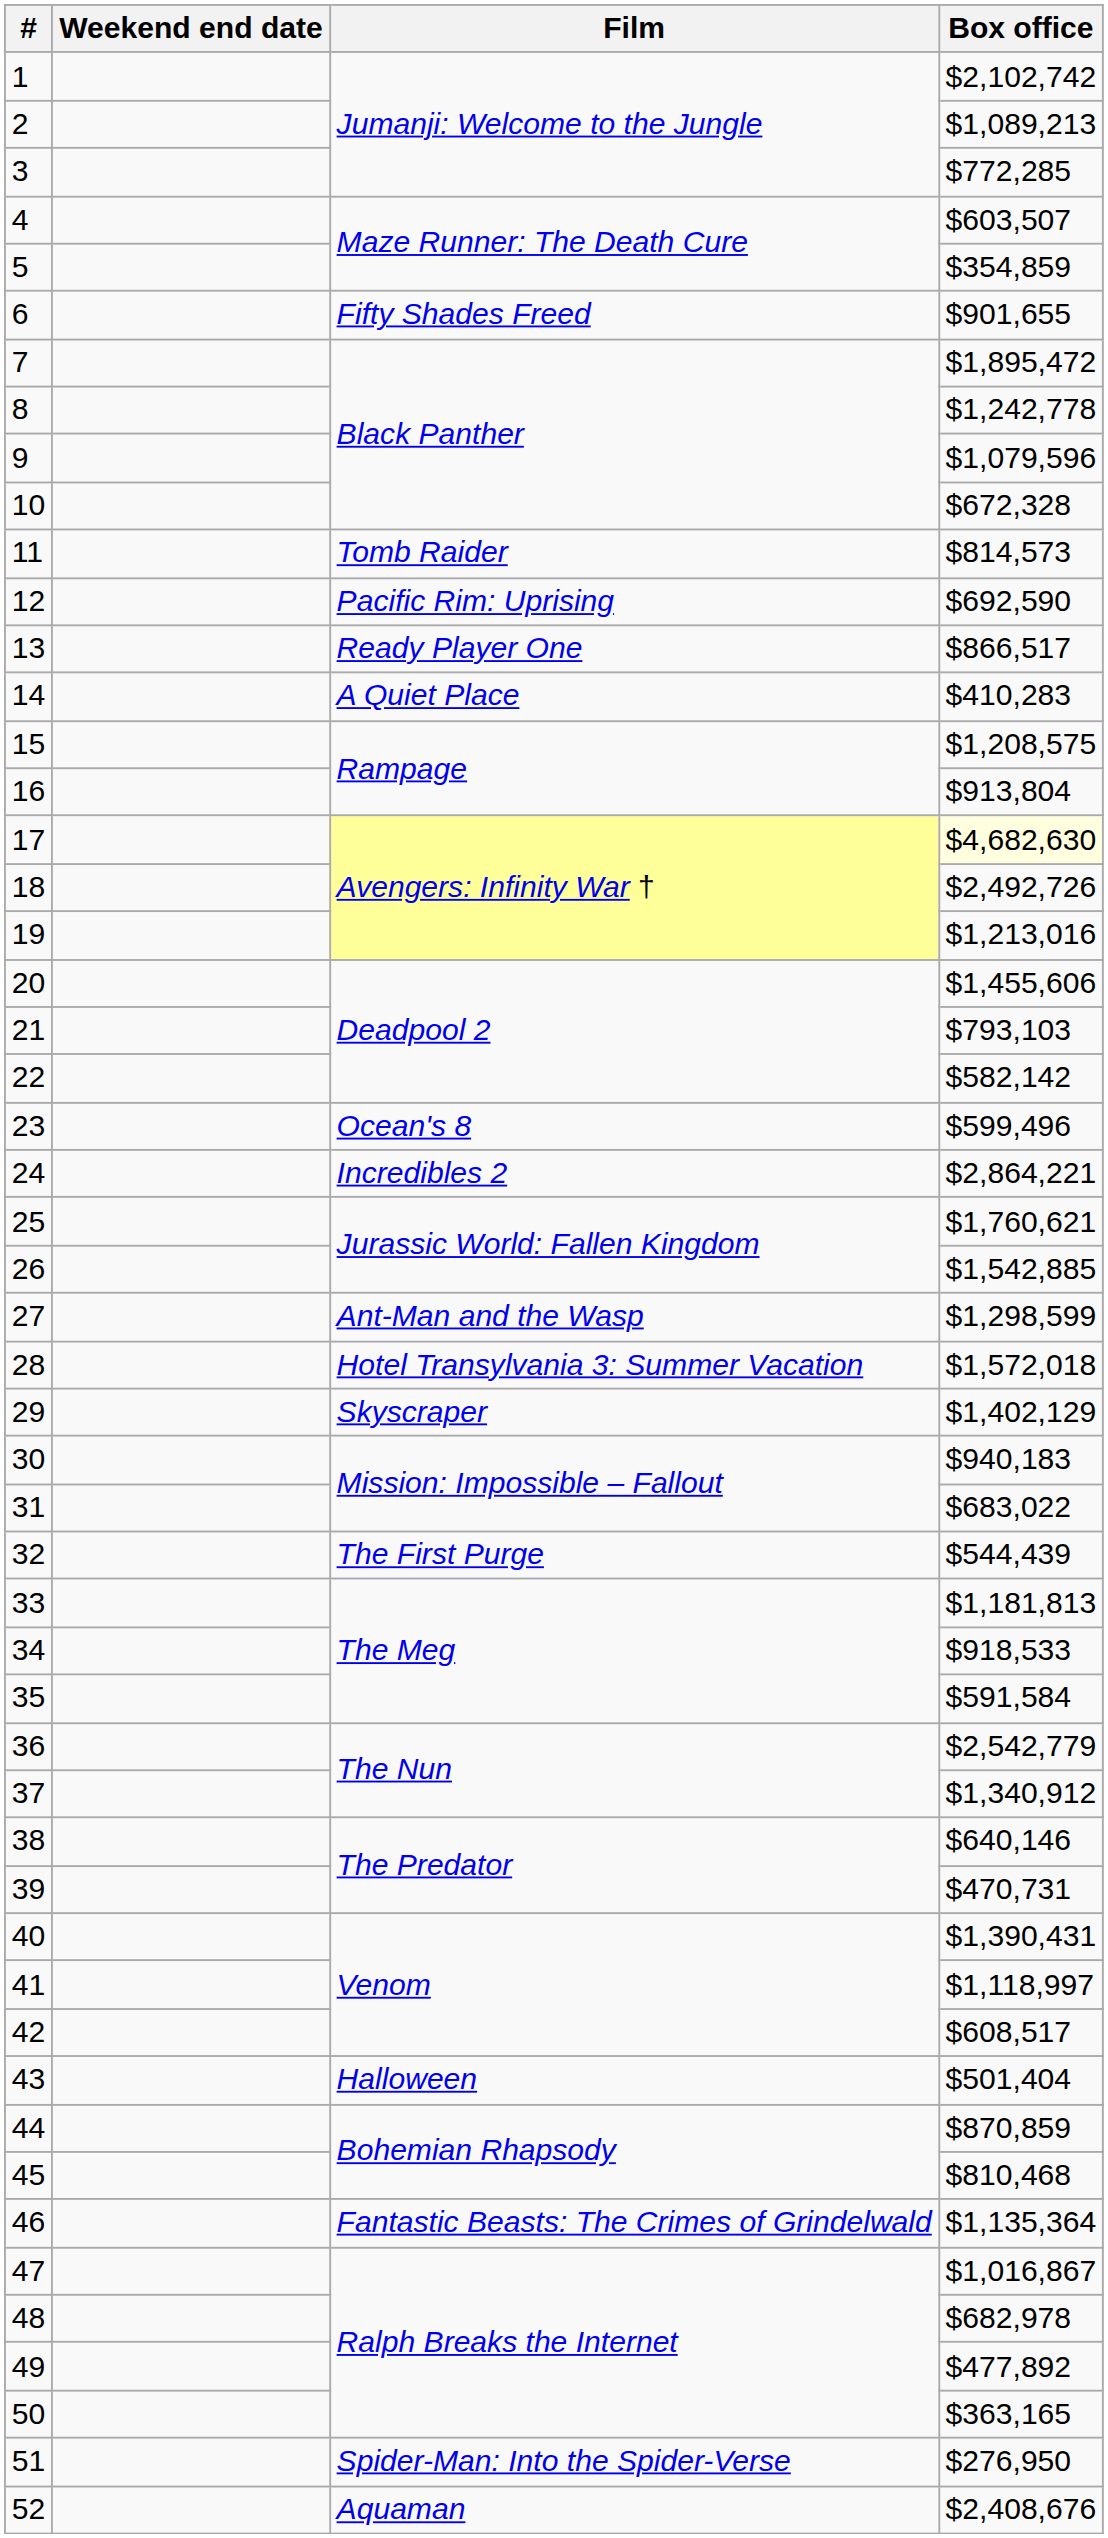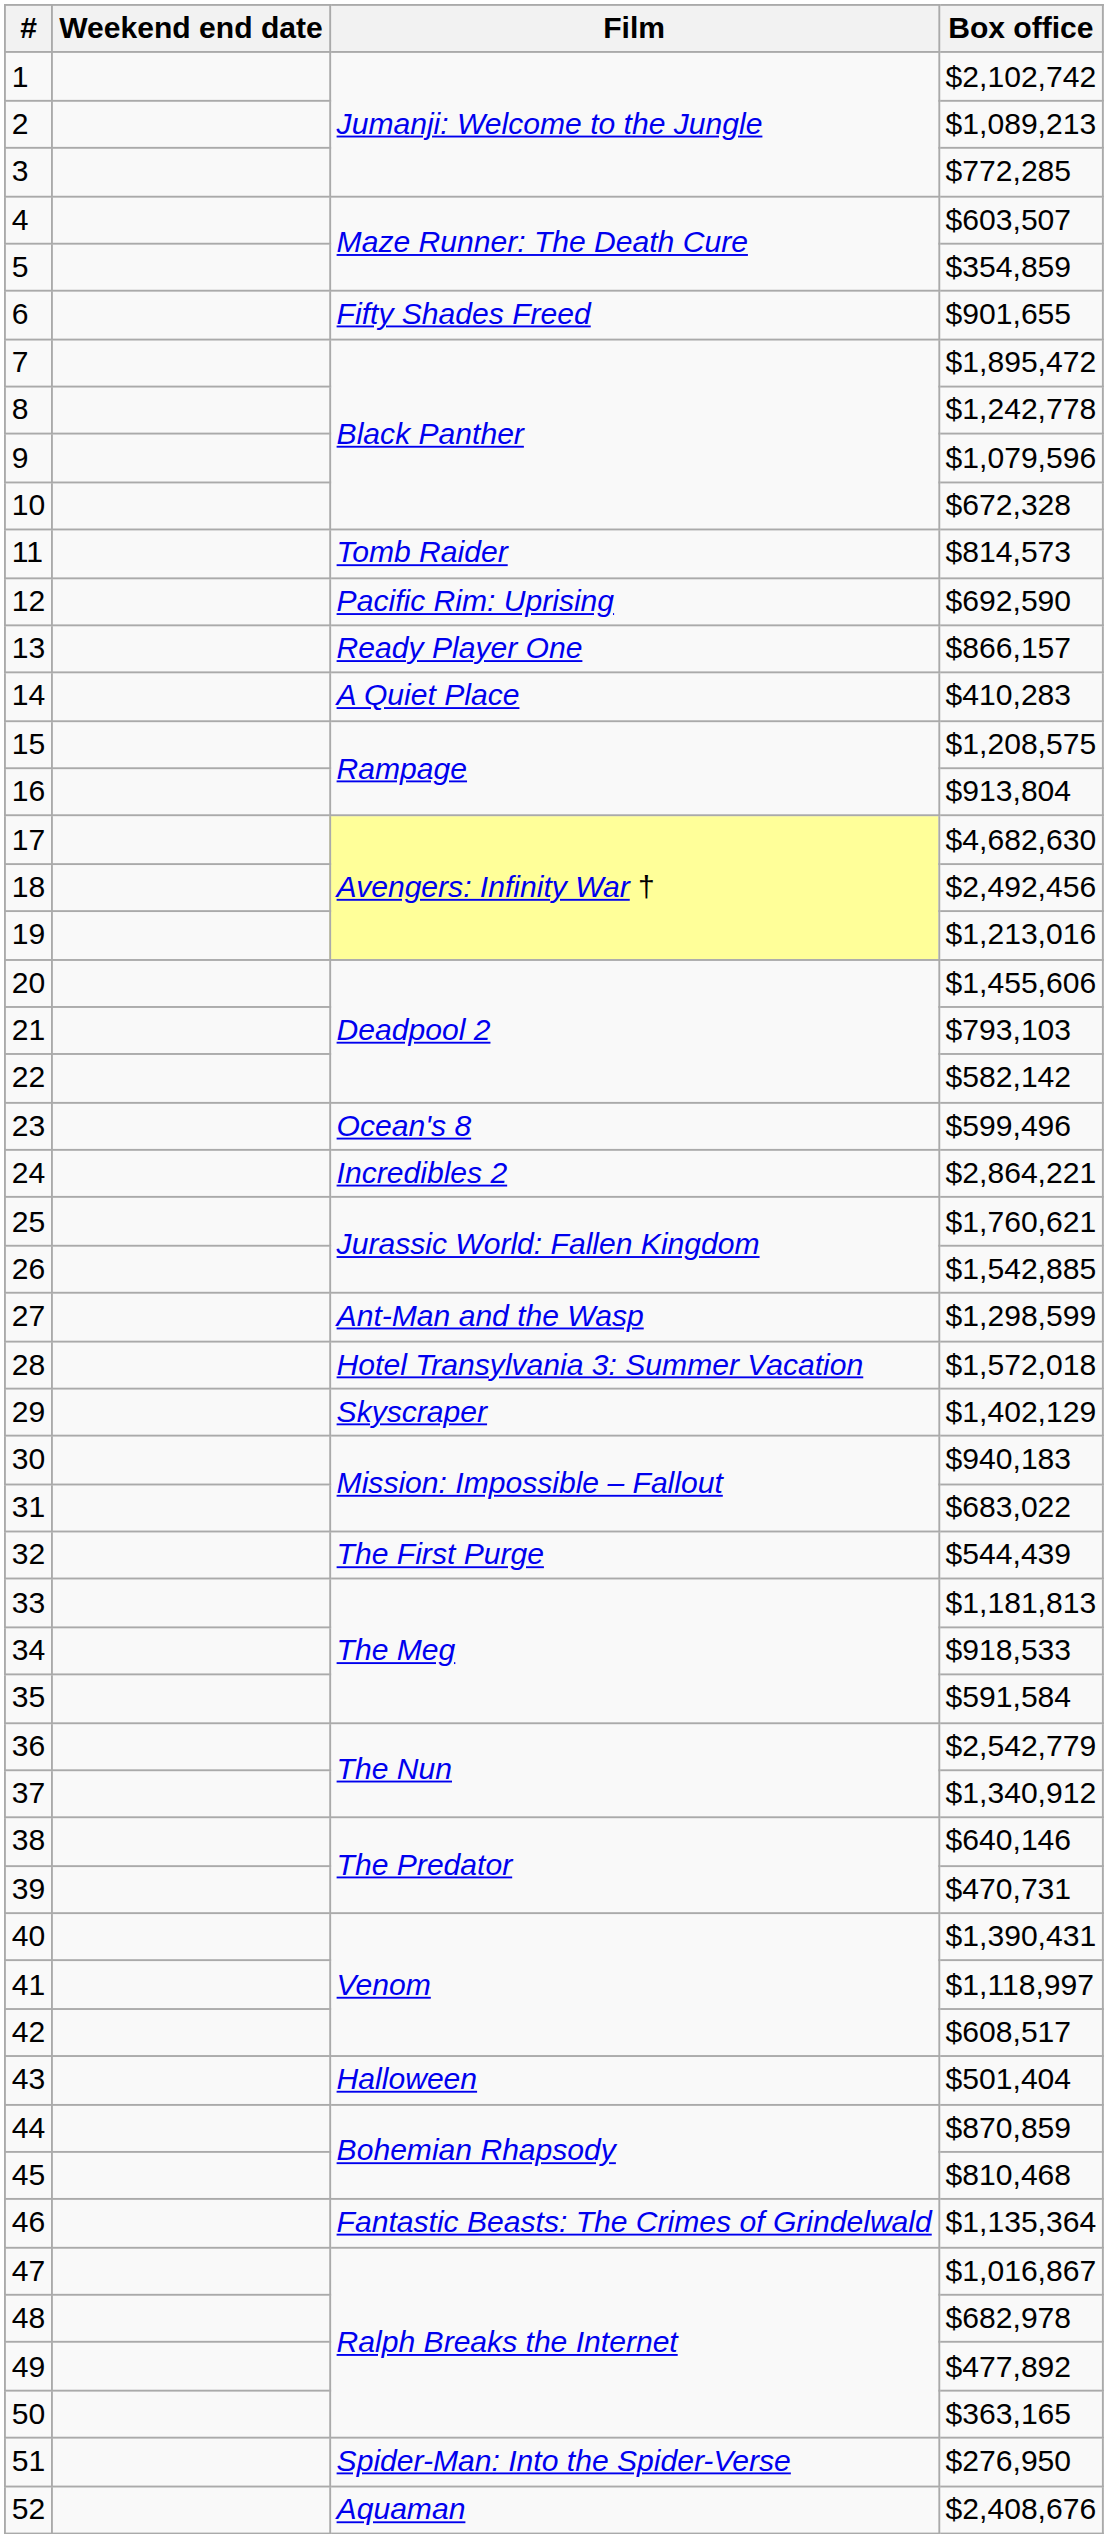 <table class="wikitable sortable">
 <tr>
 <th abbr="Week">#</th>
 <th abbr="Date">Weekend end date</th>
 <th>Film</th>
 <th>Box office</th>
 </tr>
 <tr>
 <td>1</td>
 <td></td>
 <td rowspan="3"><em><a href='#'>Jumanji: Welcome to the Jungle</a></em></td>
 <td>$2,102,742</td>
 </tr>
 <tr>
 <td>2</td>
 <td></td>
 <td>$1,089,213</td>
 </tr>
 <tr>
 <td>3</td>
 <td></td>
 <td>$772,285</td>
 </tr>
 <tr>
 <td>4</td>
 <td></td>
 <td rowspan="2"><em><a href='#'>Maze Runner: The Death Cure</a></em></td>
 <td>$603,507</td>
 </tr>
 <tr>
 <td>5</td>
 <td></td>
 <td>$354,859</td>
 </tr>
 <tr>
 <td>6</td>
 <td></td>
 <td><em><a href='#'>Fifty Shades Freed</a></em></td>
 <td>$901,655</td>
 </tr>
 <tr>
 <td>7</td>
 <td></td>
 <td rowspan="4"><em><a href='#'>Black Panther</a></em></td>
 <td>$1,895,472</td>
 </tr>
 <tr>
 <td>8</td>
 <td></td>
 <td>$1,242,778</td>
 </tr>
 <tr>
 <td>9</td>
 <td></td>
 <td>$1,079,596</td>
 </tr>
 <tr>
 <td>10</td>
 <td></td>
 <td>$672,328</td>
 </tr>
 <tr>
 <td>11</td>
 <td></td>
 <td><em><a href='#'>Tomb Raider</a></em></td>
 <td>$814,573</td>
 </tr>
 <tr>
 <td>12</td>
 <td></td>
 <td><em><a href='#'>Pacific Rim: Uprising</a></em></td>
 <td>$692,590</td>
 </tr>
 <tr>
 <td>13</td>
 <td></td>
 <td><em><a href='#'>Ready Player One</a></em></td>
-<td>$866,517</td>
+<td>$866,157</td>
 </tr>
 <tr>
 <td>14</td>
 <td></td>
 <td><em><a href='#'>A Quiet Place</a></em></td>
 <td>$410,283</td>
 </tr>
 <tr>
 <td>15</td>
 <td></td>
 <td rowspan="2"><em><a href='#'>Rampage</a></em></td>
 <td>$1,208,575</td>
 </tr>
 <tr>
 <td>16</td>
 <td></td>
 <td>$913,804</td>
 </tr>
 <tr>
 <td>17</td>
 <td></td>
 <td rowspan="3" style="background-color:#FFFF99"><em><a href='#'>Avengers: Infinity War</a></em> †</td>
-<td style="background: lightyellow;">$4,682,630</td>
+<td>$4,682,630</td>
 </tr>
 <tr>
 <td>18</td>
 <td></td>
-<td>$2,492,726</td>
+<td>$2,492,456</td>
 </tr>
 <tr>
 <td>19</td>
 <td></td>
 <td>$1,213,016</td>
 </tr>
 <tr>
 <td>20</td>
 <td></td>
 <td rowspan="3"><em><a href='#'>Deadpool 2</a></em></td>
 <td>$1,455,606</td>
 </tr>
 <tr>
 <td>21</td>
 <td></td>
 <td>$793,103</td>
 </tr>
 <tr>
 <td>22</td>
 <td></td>
 <td>$582,142</td>
 </tr>
 <tr>
 <td>23</td>
 <td></td>
 <td><em><a href='#'>Ocean's 8</a></em></td>
 <td>$599,496</td>
 </tr>
 <tr>
 <td>24</td>
 <td></td>
 <td><em><a href='#'>Incredibles 2</a></em></td>
 <td>$2,864,221</td>
 </tr>
 <tr>
 <td>25</td>
 <td></td>
 <td rowspan="2"><em><a href='#'>Jurassic World: Fallen Kingdom</a></em></td>
 <td>$1,760,621</td>
 </tr>
 <tr>
 <td>26</td>
 <td></td>
 <td>$1,542,885</td>
 </tr>
 <tr>
 <td>27</td>
 <td></td>
 <td><em><a href='#'>Ant-Man and the Wasp</a></em></td>
 <td>$1,298,599</td>
 </tr>
 <tr>
 <td>28</td>
 <td></td>
 <td><em><a href='#'>Hotel Transylvania 3: Summer Vacation</a></em></td>
 <td>$1,572,018</td>
 </tr>
 <tr>
 <td>29</td>
 <td></td>
 <td><em><a href='#'>Skyscraper</a></em></td>
 <td>$1,402,129</td>
 </tr>
 <tr>
 <td>30</td>
 <td></td>
 <td rowspan="2"><em><a href='#'>Mission: Impossible – Fallout</a></em></td>
 <td>$940,183</td>
 </tr>
 <tr>
 <td>31</td>
 <td></td>
 <td>$683,022</td>
 </tr>
 <tr>
 <td>32</td>
 <td></td>
 <td><em><a href='#'>The First Purge</a></em></td>
 <td>$544,439</td>
 </tr>
 <tr>
 <td>33</td>
 <td></td>
 <td rowspan="3"><em><a href='#'>The Meg</a></em></td>
 <td>$1,181,813</td>
 </tr>
 <tr>
 <td>34</td>
 <td></td>
 <td>$918,533</td>
 </tr>
 <tr>
 <td>35</td>
 <td></td>
 <td>$591,584</td>
 </tr>
 <tr>
 <td>36</td>
 <td></td>
 <td rowspan="2"><em><a href='#'>The Nun</a></em></td>
 <td>$2,542,779</td>
 </tr>
 <tr>
 <td>37</td>
 <td></td>
 <td>$1,340,912</td>
 </tr>
 <tr>
 <td>38</td>
 <td></td>
 <td rowspan="2"><em><a href='#'>The Predator</a></em></td>
 <td>$640,146</td>
 </tr>
 <tr>
 <td>39</td>
 <td></td>
 <td>$470,731</td>
 </tr>
 <tr>
 <td>40</td>
 <td></td>
 <td rowspan="3"><em><a href='#'>Venom</a></em></td>
 <td>$1,390,431</td>
 </tr>
 <tr>
 <td>41</td>
 <td></td>
 <td>$1,118,997</td>
 </tr>
 <tr>
 <td>42</td>
 <td></td>
 <td>$608,517</td>
 </tr>
 <tr>
 <td>43</td>
 <td></td>
 <td><em><a href='#'>Halloween</a></em></td>
 <td>$501,404</td>
 </tr>
 <tr>
 <td>44</td>
 <td></td>
 <td rowspan="2"><em><a href='#'>Bohemian Rhapsody</a></em></td>
 <td>$870,859</td>
 </tr>
 <tr>
 <td>45</td>
 <td></td>
 <td>$810,468</td>
 </tr>
 <tr>
 <td>46</td>
 <td></td>
 <td><em><a href='#'>Fantastic Beasts: The Crimes of Grindelwald</a></em></td>
 <td>$1,135,364</td>
 </tr>
 <tr>
 <td>47</td>
 <td></td>
 <td rowspan="4"><em><a href='#'>Ralph Breaks the Internet</a></em></td>
 <td>$1,016,867</td>
 </tr>
 <tr>
 <td>48</td>
 <td></td>
 <td>$682,978</td>
 </tr>
 <tr>
 <td>49</td>
 <td></td>
 <td>$477,892</td>
 </tr>
 <tr>
 <td>50</td>
 <td></td>
 <td>$363,165</td>
 </tr>
 <tr>
 <td>51</td>
 <td></td>
 <td><em><a href='#'>Spider-Man: Into the Spider-Verse</a></em></td>
 <td>$276,950</td>
 </tr>
 <tr>
 <td>52</td>
 <td></td>
 <td><em><a href='#'>Aquaman</a></em></td>
 <td>$2,408,676</td>
 </tr>
 </table>
